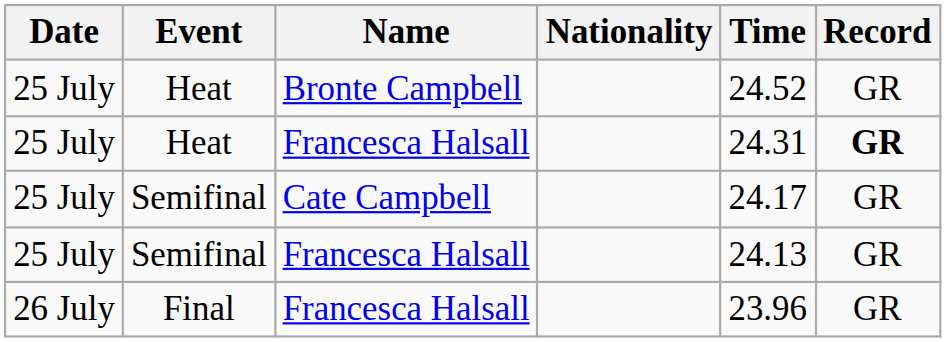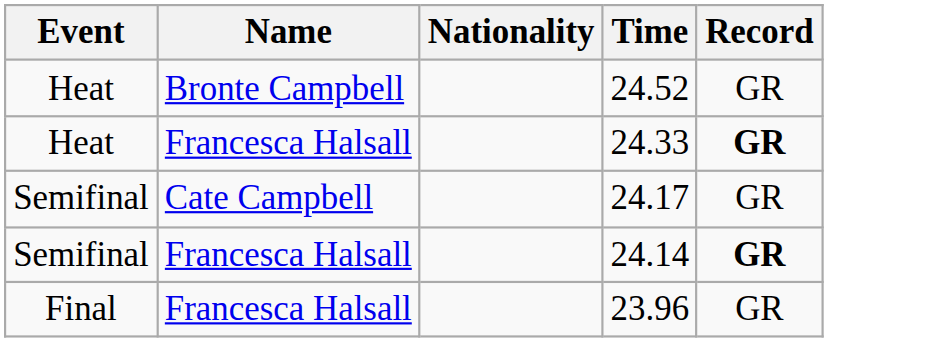 <table class=wikitable style=text-align:center>
 <tr>
-<th>Date</th>
 <th>Event</th>
 <th>Name</th>
 <th>Nationality</th>
 <th>Time</th>
 <th>Record</th>
 </tr>
 <tr>
-<td>25 July</td>
 <td>Heat</td>
 <td align=left><a href='#'>Bronte Campbell</a></td>
 <td align=left></td>
 <td>24.52</td>
 <td>GR</td>
 </tr>
 <tr>
-<td>25 July</td>
 <td>Heat</td>
 <td align=left><a href='#'>Francesca Halsall</a></td>
 <td align=left></td>
-<td>24.31</td>
+<td>24.33</td>
 <td><strong>GR</strong></td>
 </tr>
 <tr>
-<td>25 July</td>
 <td>Semifinal</td>
 <td align=left><a href='#'>Cate Campbell</a></td>
 <td align=left></td>
 <td>24.17</td>
 <td>GR</td>
 </tr>
 <tr>
-<td>25 July</td>
 <td>Semifinal</td>
 <td align=left><a href='#'>Francesca Halsall</a></td>
 <td align=left></td>
-<td>24.13</td>
-<td>GR</td>
+<td>24.14</td>
+<td><strong>GR</strong></td>
 </tr>
 <tr>
-<td>26 July</td>
 <td>Final</td>
 <td align=left><a href='#'>Francesca Halsall</a></td>
 <td align=left></td>
 <td>23.96</td>
 <td>GR</td>
 </tr>
 </table>
